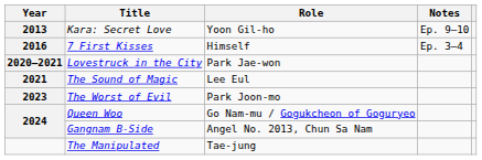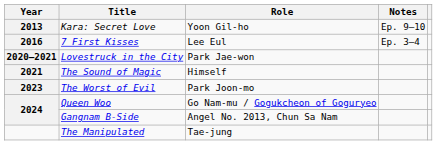 <table class="wikitable plainrowheaders sortable">
 <tr>
 <th scope="col">Year</th>
 <th scope="col">Title</th>
 <th scope="col">Role</th>
 <th scope="col" class="unsortable">Notes</th>
 <th scope="col" class="unsortable"></th>
 </tr>
 <tr>
 <th scope="row">2013</th>
 <td><em>Kara: Secret Love</em></td>
 <td>Yoon Gil-ho</td>
 <td>Ep. 9–10</td>
 <td style="text-align:center"></td>
 </tr>
 <tr>
 <th scope="row">2016</th>
 <td><em><a href='#'>7 First Kisses</a></em></td>
-<td>Himself</td>
+<td>Lee Eul</td>
 <td>Ep. 3–4</td>
 <td style="text-align:center"></td>
 </tr>
 <tr>
 <th scope="row">2020–2021</th>
 <td><em><a href='#'>Lovestruck in the City</a></em></td>
 <td>Park Jae-won</td>
 <td></td>
 <td style="text-align:center"></td>
 </tr>
 <tr>
 <th scope="row">2021</th>
 <td><em><a href='#'>The Sound of Magic</a></em></td>
-<td>Lee Eul</td>
+<td>Himself</td>
 <td></td>
 <td style="text-align:center"></td>
 </tr>
 <tr>
 <th scope="row">2023</th>
 <td><em><a href='#'>The Worst of Evil</a></em></td>
 <td>Park Joon-mo</td>
 <td></td>
 <td style="text-align:center"></td>
 </tr>
 <tr>
 <th scope="row" rowspan="2">2024</th>
 <td><em><a href='#'>Queen Woo</a></em></td>
 <td>Go Nam-mu / <a href='#'>Gogukcheon of Goguryeo</a></td>
 <td></td>
 <td style="text-align:center"></td>
 </tr>
 <tr>
 <td><em><a href='#'>Gangnam B-Side</a></em></td>
 <td>Angel No. 2013, Chun Sa Nam</td>
 <td></td>
 <td style="text-align:center"></td>
 </tr>
 <tr>
 <td></td>
 <td><em><a href='#'>The Manipulated</a></em></td>
 <td>Tae-jung</td>
 <td></td>
 <td></td>
 </tr>
 </table>
